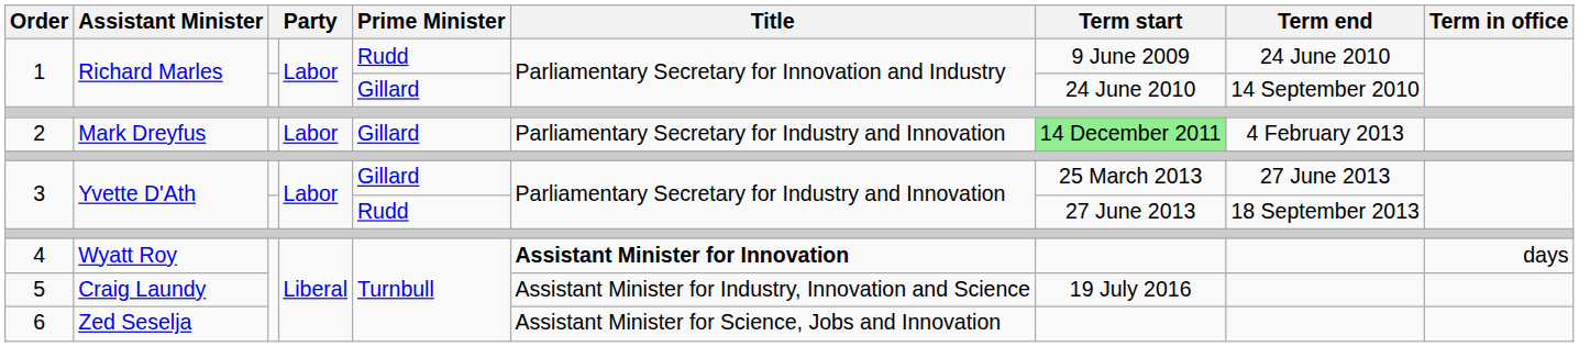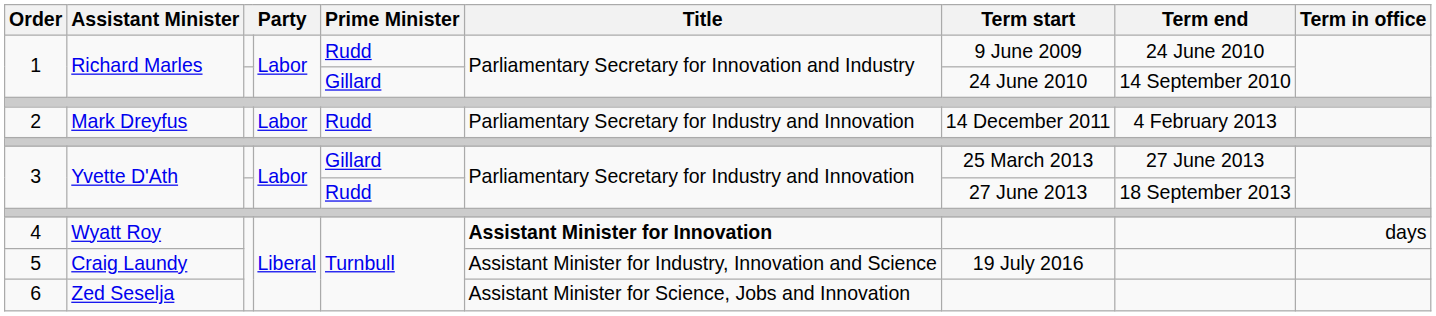 <table class="wikitable">
 <tr>
 <th>Order</th>
 <th>Assistant Minister</th>
 <th colspan="2">Party</th>
 <th>Prime Minister</th>
 <th>Title</th>
 <th>Term start</th>
 <th>Term end</th>
 <th>Term in office</th>
 </tr>
 <tr>
 <td rowspan=2 align=center>1</td>
 <td rowspan=2><a href='#'>Richard Marles</a></td>
 <td></td>
 <td rowspan=2><a href='#'>Labor</a></td>
 <td><a href='#'>Rudd</a></td>
 <td rowspan=2>Parliamentary Secretary for Innovation and Industry</td>
 <td align=center>9 June 2009</td>
 <td align=center>24 June 2010</td>
 <td rowspan=2 align=right></td>
 </tr>
 <tr>
 <td></td>
 <td><a href='#'>Gillard</a></td>
 <td align=center>24 June 2010</td>
 <td align=center>14 September 2010</td>
 </tr>
 <tr>
 <th colspan=9 style="background: #cccccc;"></th>
 </tr>
 <tr>
 <td align=center>2</td>
 <td><a href='#'>Mark Dreyfus</a> </td>
 <td></td>
 <td><a href='#'>Labor</a></td>
-<td><a href='#'>Gillard</a></td>
+<td><a href='#'>Rudd</a></td>
 <td>Parliamentary Secretary for Industry and Innovation</td>
-<td align=center style="background: lightgreen;">14 December 2011</td>
+<td align=center>14 December 2011</td>
 <td align=center>4 February 2013</td>
 <td align=right></td>
 </tr>
 <tr>
 <th colspan=9 style="background: #cccccc;"></th>
 </tr>
 <tr>
 <td rowspan=2 align=center>3</td>
 <td rowspan=2><a href='#'>Yvette D'Ath</a></td>
 <td></td>
 <td rowspan=2><a href='#'>Labor</a></td>
 <td><a href='#'>Gillard</a></td>
 <td rowspan=2>Parliamentary Secretary for Industry and Innovation</td>
 <td align=center>25 March 2013</td>
 <td align=center>27 June 2013</td>
 <td rowspan=2 align=right></td>
 </tr>
 <tr>
 <td></td>
 <td><a href='#'>Rudd</a></td>
 <td align=center>27 June 2013</td>
 <td align=center>18 September 2013</td>
 </tr>
 <tr>
 <th colspan=9 style="background: #cccccc;"></th>
 </tr>
 <tr>
 <td align=center>4</td>
 <td><a href='#'>Wyatt Roy</a></td>
 <td rowspan=3 ></td>
 <td rowspan=3><a href='#'>Liberal</a></td>
 <td rowspan=3><a href='#'>Turnbull</a></td>
 <td><strong>Assistant Minister for Innovation</strong></td>
 <td align=center></td>
 <td align=center></td>
 <td align=right> days</td>
 </tr>
 <tr>
 <td align=center>5</td>
 <td><a href='#'>Craig Laundy</a></td>
 <td>Assistant Minister for Industry, Innovation and Science</td>
 <td align=center>19 July 2016</td>
 <td align=center></td>
 <td align=right></td>
 </tr>
 <tr>
 <td align=center>6</td>
 <td><a href='#'>Zed Seselja</a></td>
 <td>Assistant Minister for Science, Jobs and Innovation</td>
 <td align=center></td>
 <td align=center></td>
 <td align=right></td>
 </tr>
 </table>
